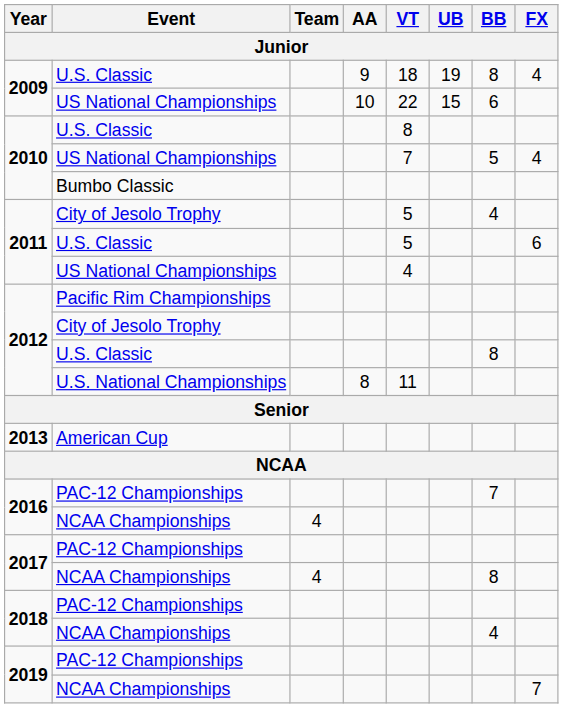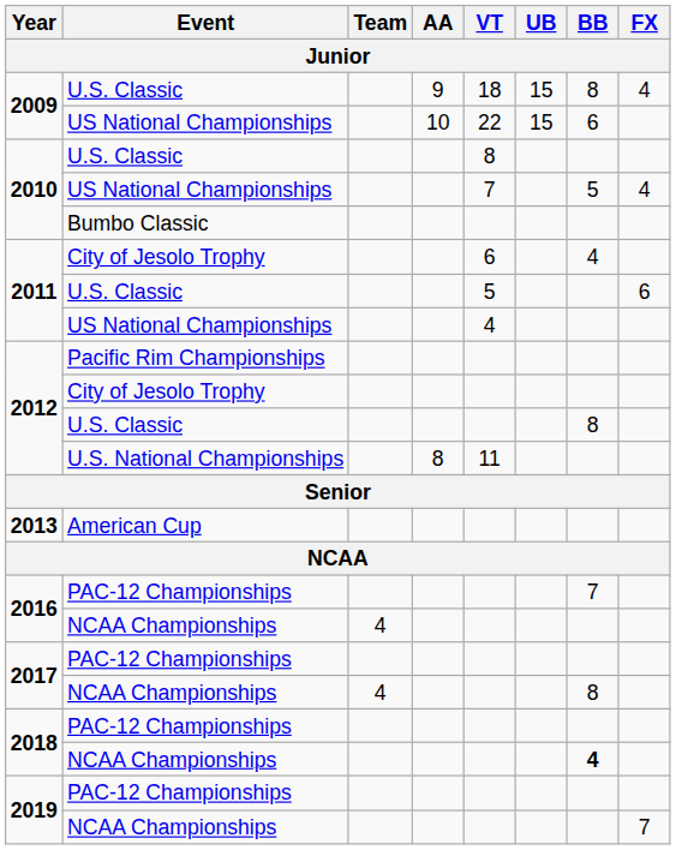 <table class="wikitable" style="text-align:center; font-size:95%;">
 <tr>
 <th align=center>Year</th>
 <th align=center>Event</th>
 <th style="width:30px;">Team</th>
 <th style="width:30px;">AA</th>
 <th style="width:30px;"><a href='#'>VT</a></th>
 <th style="width:30px;"><a href='#'>UB</a></th>
 <th style="width:30px;"><a href='#'>BB</a></th>
 <th style="width:30px;"><a href='#'>FX</a></th>
 </tr>
 <tr>
 <th colspan="8"><strong>Junior</strong></th>
 </tr>
 <tr>
 <td rowspan="2"><strong>2009</strong></td>
 <td align=left><a href='#'>U.S. Classic</a></td>
 <td></td>
 <td>9</td>
 <td>18</td>
-<td>19</td>
+<td>15</td>
 <td>8</td>
 <td>4</td>
 </tr>
 <tr>
 <td align=left><a href='#'>US National Championships</a></td>
 <td></td>
 <td>10</td>
 <td>22</td>
 <td>15</td>
 <td>6</td>
 <td></td>
 </tr>
 <tr>
 <td rowspan="3"><strong>2010</strong></td>
 <td align=left><a href='#'>U.S. Classic</a></td>
 <td></td>
 <td></td>
 <td>8</td>
 <td></td>
 <td></td>
 <td></td>
 </tr>
 <tr>
 <td align=left><a href='#'>US National Championships</a></td>
 <td></td>
 <td></td>
 <td>7</td>
 <td></td>
 <td>5</td>
 <td>4</td>
 </tr>
 <tr>
 <td align=left>Bumbo Classic</td>
 <td></td>
 <td></td>
 <td></td>
 <td></td>
 <td></td>
 <td></td>
 </tr>
 <tr>
 <td rowspan="3"><strong>2011</strong></td>
 <td align=left><a href='#'>City of Jesolo Trophy</a></td>
 <td></td>
 <td></td>
-<td>5</td>
+<td>6</td>
 <td></td>
 <td>4</td>
 <td></td>
 </tr>
 <tr>
 <td align=left><a href='#'>U.S. Classic</a></td>
 <td></td>
 <td></td>
 <td>5</td>
 <td></td>
 <td></td>
 <td>6</td>
 </tr>
 <tr>
 <td align=left><a href='#'>US National Championships</a></td>
 <td></td>
 <td></td>
 <td>4</td>
 <td></td>
 <td></td>
 <td></td>
 </tr>
 <tr>
 <td rowspan="4"><strong>2012</strong></td>
 <td align=left><a href='#'>Pacific Rim Championships</a></td>
 <td></td>
 <td></td>
 <td></td>
 <td></td>
 <td></td>
 <td></td>
 </tr>
 <tr>
 <td align=left><a href='#'>City of Jesolo Trophy</a></td>
 <td></td>
 <td></td>
 <td></td>
 <td></td>
 <td></td>
 <td></td>
 </tr>
 <tr>
 <td align=left><a href='#'>U.S. Classic</a></td>
 <td></td>
 <td></td>
 <td></td>
 <td></td>
 <td>8</td>
 <td></td>
 </tr>
 <tr>
 <td align=left><a href='#'>U.S. National Championships</a></td>
 <td></td>
 <td>8</td>
 <td>11</td>
 <td></td>
 <td></td>
 <td></td>
 </tr>
 <tr>
 <th colspan="8"><strong>Senior</strong></th>
 </tr>
 <tr>
 <td rowspan="1"><strong>2013</strong></td>
 <td align=left><a href='#'>American Cup</a></td>
 <td></td>
 <td></td>
 <td></td>
 <td></td>
 <td></td>
 <td></td>
 </tr>
 <tr>
 <th colspan="8"><strong>NCAA</strong></th>
 </tr>
 <tr>
 <td rowspan="2"><strong>2016</strong></td>
 <td align=left><a href='#'>PAC-12 Championships</a></td>
 <td></td>
 <td></td>
 <td></td>
 <td></td>
 <td>7</td>
 <td></td>
 </tr>
 <tr>
 <td align=left><a href='#'>NCAA Championships</a></td>
 <td>4</td>
 <td></td>
 <td></td>
 <td></td>
 <td></td>
 <td></td>
 </tr>
 <tr>
 <td rowspan="2"><strong>2017</strong></td>
 <td align=left><a href='#'>PAC-12 Championships</a></td>
 <td></td>
 <td></td>
 <td></td>
 <td></td>
 <td></td>
 <td></td>
 </tr>
 <tr>
 <td align=left><a href='#'>NCAA Championships</a></td>
 <td>4</td>
 <td></td>
 <td></td>
 <td></td>
 <td>8</td>
 <td></td>
 </tr>
 <tr>
 <td rowspan="2"><strong>2018</strong></td>
 <td align=left><a href='#'>PAC-12 Championships</a></td>
 <td></td>
 <td></td>
 <td></td>
 <td></td>
 <td></td>
 <td></td>
 </tr>
 <tr>
 <td align=left><a href='#'>NCAA Championships</a></td>
 <td></td>
 <td></td>
 <td></td>
 <td></td>
-<td>4</td>
+<td><strong>4</strong></td>
 <td></td>
 </tr>
 <tr>
 <td rowspan="2"><strong>2019</strong></td>
 <td align=left><a href='#'>PAC-12 Championships</a></td>
 <td></td>
 <td></td>
 <td></td>
 <td></td>
 <td></td>
 <td></td>
 </tr>
 <tr>
 <td align=left><a href='#'>NCAA Championships</a></td>
 <td></td>
 <td></td>
 <td></td>
 <td></td>
 <td></td>
 <td>7</td>
 </tr>
 </table>
